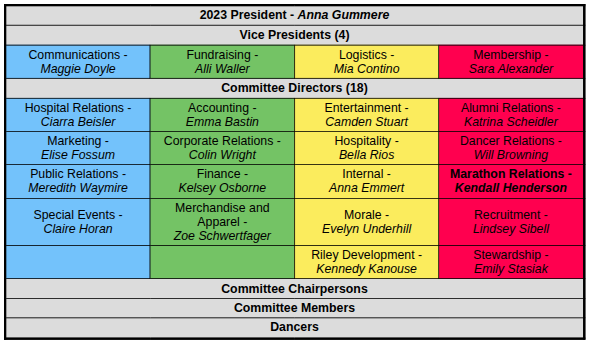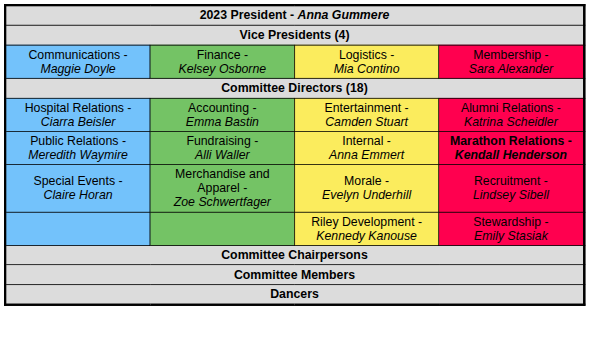 <table class="wikitable" style="clear: right; float: center; background: black; color: white; border: 3px solid black">
 <tr>
 <th colspan="4" style="background: gainsboro; color: black; border: 1px solid black"><strong>2023 President</strong> - <em>Anna Gummere</em></th>
 </tr>
 <tr>
 <th colspan="4" style="background: gainsboro; color: black; border: 1px solid black"><strong>Vice Presidents (4)</strong></th>
 </tr>
 <tr>
 <td align="center" width="180" style="background: #73C2FB; color: black; border: 1px solid black">Communications -<br><em>Maggie Doyle</em></td>
-<td style="background: #74C365; color: black; border: 1px solid black" align="center">Fundraising -<br><em>Alli Waller</em></td>
+<td style="background: #74C365; color: black; border: 1px solid black" align="center" width="180">Finance -<br><em>Kelsey Osborne</em></td>
 <td style="background: #FBEC5D; color: black; border: 1px solid black" align="center">Logistics -<br><em>Mia Contino</em></td>
 <td style="background: #FF004F; color: black; border: 1px solid black" align="center" width="180">Membership -<br><em>Sara Alexander</em></td>
 </tr>
 <tr>
 <th colspan="4" style="background: gainsboro; color: black; border: 1px solid black"><strong>Committee Directors (18)</strong></th>
 </tr>
 <tr>
 <td style="background: #73C2FB; color: black; border: 1px solid black" align="center">Hospital Relations -<br><em>Ciarra Beisler</em></td>
 <td style="background: #74C365; color: black; border: 1px solid black" align="center">Accounting -<br><em>Emma Bastin</em></td>
 <td style="background: #FBEC5D; color: black; border: 1px solid black" align="center">Entertainment -<br><em>Camden Stuart</em></td>
 <td style="background: #FF004F; color: black; border: 1px solid black" align="center">Alumni Relations -<br><em>Katrina Scheidler</em></td>
 </tr>
 <tr>
-<td style="background: #73C2FB; color: black; border: 1px solid black" align="center">Marketing -<br><em>Elise Fossum</em></td>
-<td style="background: #74C365; color: black; border: 1px solid black" align="center">Corporate Relations -<br><em>Colin Wright</em></td>
-<td style="background: #FBEC5D; color: black; border: 1px solid black" align="center">Hospitality -<br><em>Bella Rios</em></td>
-<td style="background: #FF004F; color: black; border: 1px solid black" align="center">Dancer Relations -<br><em>Will Browning</em></td>
-</tr>
-<tr>
 <td style="background: #73C2FB; color: black; border: 1px solid black" align="center">Public Relations -<br><em>Meredith Waymire</em></td>
-<td style="background: #74C365; color: black; border: 1px solid black" align="center" width="180">Finance -<br><em>Kelsey Osborne</em></td>
+<td style="background: #74C365; color: black; border: 1px solid black" align="center">Fundraising -<br><em>Alli Waller</em></td>
 <td style="background: #FBEC5D; color: black; border: 1px solid black" align="center" width="180">Internal -<br><em>Anna Emmert</em></td>
 <td style="background: #FF004F; color: black; border: 1px solid black" align="center"><strong>Marathon Relations -<br><em>Kendall Henderson</em></strong></td>
 </tr>
 <tr>
 <td style="background: #73C2FB; color: black; border: 1px solid black" align="center">Special Events -<br><em>Claire Horan</em></td>
 <td style="background: #74C365; color: black; border: 1px solid black" align="center">Merchandise and Apparel -<br><em>Zoe Schwertfager</em></td>
 <td style="background: #FBEC5D; color: black; border: 1px solid black" align="center">Morale -<br><em>Evelyn Underhill</em></td>
 <td style="background: #FF004F; color: black; border: 1px solid black" align="center">Recruitment -<br><em>Lindsey Sibell</em></td>
 </tr>
 <tr>
 <td style="background: #73C2FB; color: black; border: 1px solid black"></td>
 <td style="background: #74C365; color: black; border: 1px solid black"></td>
 <td style="background: #FBEC5D; color: black; border: 1px solid black" align="center">Riley Development -<br><em>Kennedy Kanouse</em></td>
 <td style="background: #FF004F; color: black; border: 1px solid black" align="center">Stewardship -<br><em>Emily Stasiak</em></td>
 </tr>
 <tr>
 <th colspan="4" style="background: gainsboro; color: black; border: 1px solid black"><strong>Committee Chairpersons</strong></th>
 </tr>
 <tr>
 <th colspan="4" style="background: gainsboro; color: black; border: 1px solid black"><strong>Committee Members</strong></th>
 </tr>
 <tr>
 <th colspan="4" style="background: gainsboro; color: black; border: 1px solid black"><strong>Dancers</strong></th>
 </tr>
 </table>
